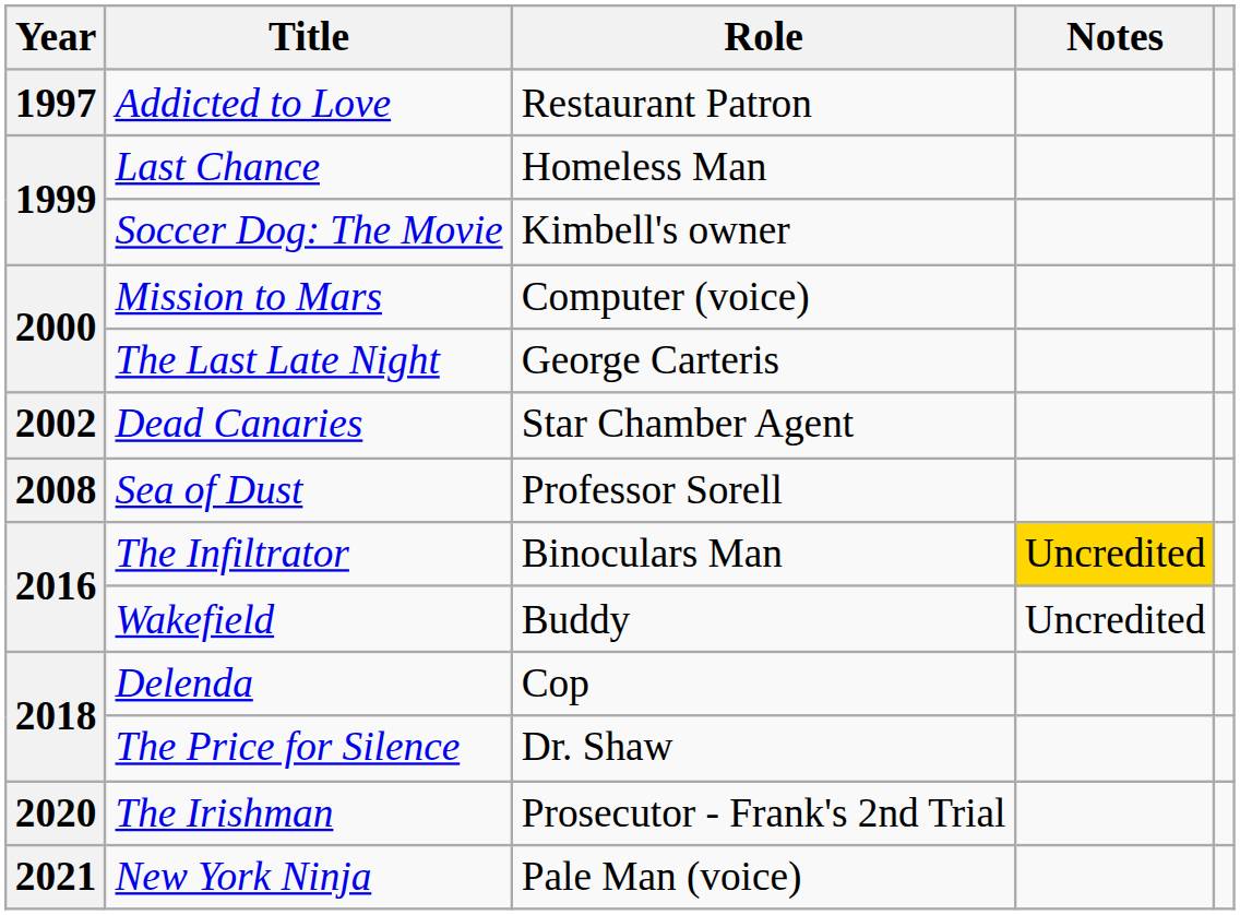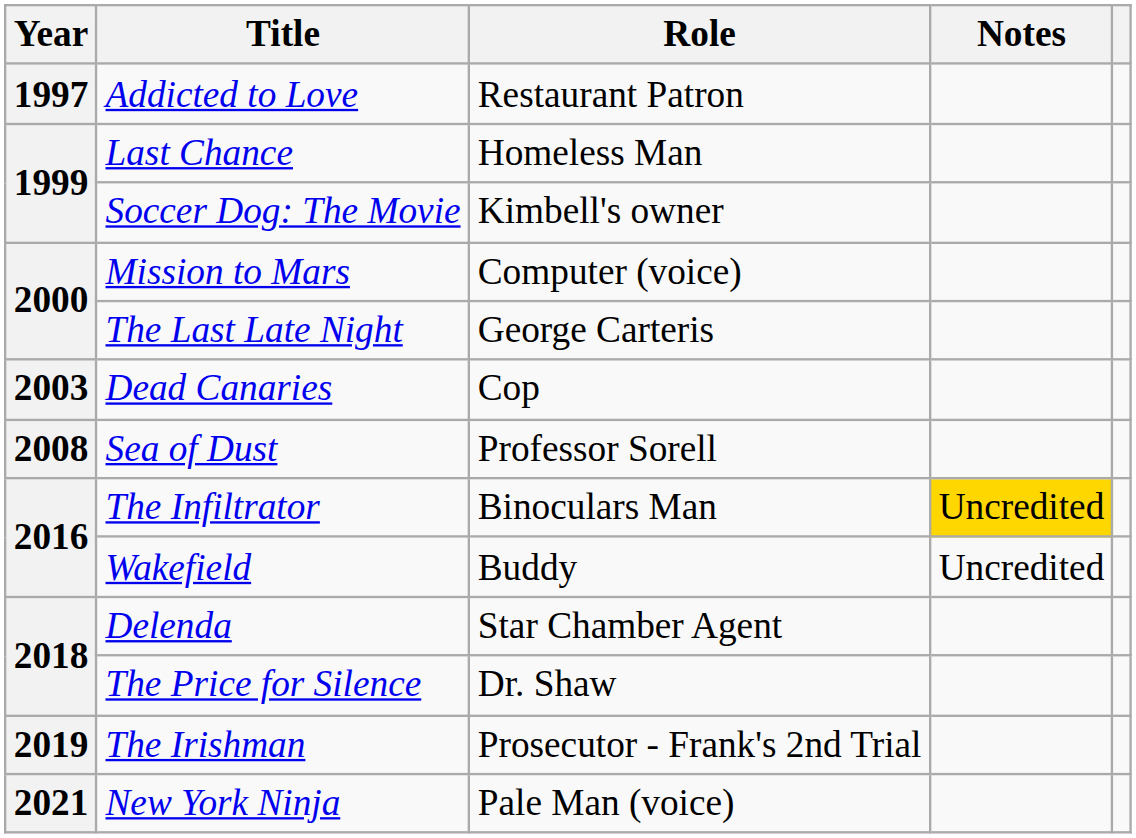 <table class="wikitable sortable plainrowheaders">
 <tr>
 <th scope="col">Year</th>
 <th scope="col">Title</th>
 <th scope="col">Role</th>
 <th scope="col" class="unsortable">Notes</th>
 <th scope="col" class="unsortable"></th>
 </tr>
 <tr>
 <th scope="row">1997</th>
 <td><em><a href='#'>Addicted to Love</a></em></td>
 <td>Restaurant Patron</td>
 <td></td>
 <td></td>
 </tr>
 <tr>
 <th scope="row" rowspan="2">1999</th>
 <td><em><a href='#'>Last Chance</a></em></td>
 <td>Homeless Man</td>
 <td></td>
 <td></td>
 </tr>
 <tr>
 <td><em><a href='#'>Soccer Dog: The Movie</a></em></td>
 <td>Kimbell's owner</td>
 <td></td>
 <td></td>
 </tr>
 <tr>
 <th scope="row" rowspan="2">2000</th>
 <td><em><a href='#'>Mission to Mars</a></em></td>
 <td>Computer (voice)</td>
 <td></td>
 <td></td>
 </tr>
 <tr>
 <td data-sort-value="Last Late Night"><em><a href='#'>The Last Late Night</a></em></td>
 <td>George Carteris</td>
 <td></td>
 <td></td>
 </tr>
 <tr>
-<th scope="row">2002</th>
+<th scope="row">2003</th>
 <td><em><a href='#'>Dead Canaries</a></em></td>
-<td>Star Chamber Agent</td>
+<td>Cop</td>
 <td></td>
 <td></td>
 </tr>
 <tr>
 <th scope="row">2008</th>
 <td><em><a href='#'>Sea of Dust</a></em></td>
 <td>Professor Sorell</td>
 <td></td>
 <td></td>
 </tr>
 <tr>
 <th scope="row" rowspan="2">2016</th>
 <td data-sort-value="Infiltrator"><em><a href='#'>The Infiltrator</a></em></td>
 <td>Binoculars Man</td>
 <td style="background: gold;">Uncredited</td>
 <td></td>
 </tr>
 <tr>
 <td><em><a href='#'>Wakefield</a></em></td>
 <td>Buddy</td>
 <td>Uncredited</td>
 <td></td>
 </tr>
 <tr>
 <th scope="row" rowspan="2">2018</th>
 <td><em><a href='#'>Delenda</a></em></td>
-<td>Cop</td>
+<td>Star Chamber Agent</td>
 <td></td>
 <td></td>
 </tr>
 <tr>
 <td data-sort-value="Price for Silence"><em><a href='#'>The Price for Silence</a></em></td>
 <td>Dr. Shaw</td>
 <td></td>
 <td></td>
 </tr>
 <tr>
-<th scope="row">2020</th>
+<th scope="row">2019</th>
 <td data-sort-value="Irishman"><em><a href='#'>The Irishman</a></em></td>
 <td>Prosecutor - Frank's 2nd Trial</td>
 <td></td>
 <td></td>
 </tr>
 <tr>
 <th scope="row">2021</th>
 <td><em><a href='#'>New York Ninja</a></em></td>
 <td>Pale Man (voice)</td>
 <td></td>
 <td></td>
 </tr>
 </table>
